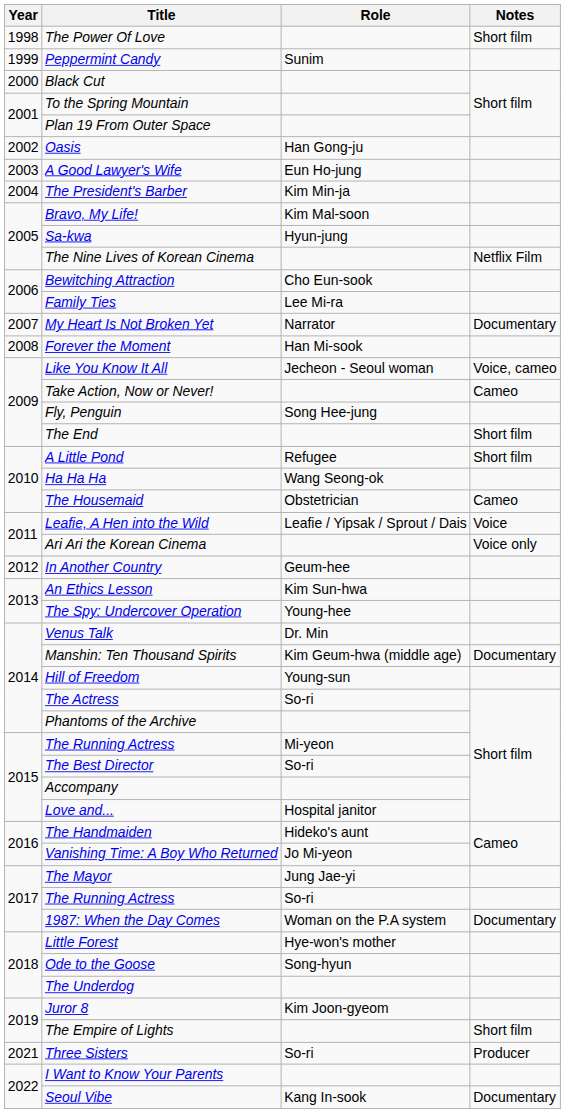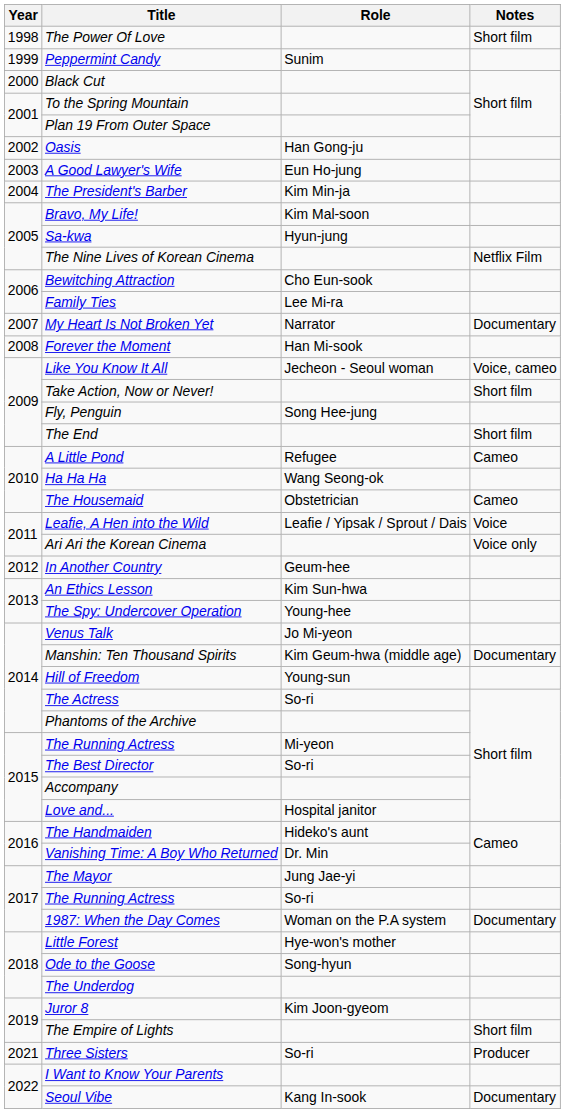 <table class="wikitable sortable">
 <tr>
 <th>Year</th>
 <th>Title</th>
 <th>Role</th>
 <th class="unsortable">Notes</th>
 </tr>
 <tr>
 <td>1998</td>
 <td><em>The Power Of Love</em></td>
 <td></td>
 <td>Short film</td>
 </tr>
 <tr>
 <td>1999</td>
 <td><em><a href='#'>Peppermint Candy</a></em></td>
 <td>Sunim</td>
 <td></td>
 </tr>
 <tr>
 <td>2000</td>
 <td><em>Black Cut</em></td>
 <td></td>
 <td rowspan="3">Short film</td>
 </tr>
 <tr>
 <td rowspan=2>2001</td>
 <td><em>To the Spring Mountain</em></td>
 <td></td>
 </tr>
 <tr>
 <td><em>Plan 19 From Outer Space</em></td>
 <td></td>
 </tr>
 <tr>
 <td>2002</td>
 <td><em><a href='#'>Oasis</a></em></td>
 <td>Han Gong-ju</td>
 <td></td>
 </tr>
 <tr>
 <td>2003</td>
 <td><em><a href='#'>A Good Lawyer's Wife</a></em></td>
 <td>Eun Ho-jung</td>
 <td></td>
 </tr>
 <tr>
 <td>2004</td>
 <td><em><a href='#'>The President's Barber</a></em></td>
 <td>Kim Min-ja</td>
 <td></td>
 </tr>
 <tr>
 <td rowspan=3>2005</td>
 <td><em><a href='#'>Bravo, My Life!</a></em></td>
 <td>Kim Mal-soon</td>
 <td></td>
 </tr>
 <tr>
 <td><em><a href='#'>Sa-kwa</a></em></td>
 <td>Hyun-jung</td>
 <td></td>
 </tr>
 <tr>
 <td><em>The Nine Lives of Korean Cinema</em></td>
 <td></td>
 <td>Netflix Film </td>
 </tr>
 <tr>
 <td rowspan=2>2006</td>
 <td><em><a href='#'>Bewitching Attraction</a></em></td>
 <td>Cho Eun-sook</td>
 <td></td>
 </tr>
 <tr>
 <td><em><a href='#'>Family Ties</a></em></td>
 <td>Lee Mi-ra</td>
 <td></td>
 </tr>
 <tr>
 <td>2007</td>
 <td><em><a href='#'>My Heart Is Not Broken Yet</a></em></td>
 <td>Narrator</td>
 <td>Documentary</td>
 </tr>
 <tr>
 <td>2008</td>
 <td><em><a href='#'>Forever the Moment</a></em></td>
 <td>Han Mi-sook</td>
 <td></td>
 </tr>
 <tr>
 <td rowspan=4>2009</td>
 <td><em><a href='#'>Like You Know It All</a></em></td>
 <td>Jecheon - Seoul woman</td>
 <td>Voice, cameo</td>
 </tr>
 <tr>
 <td><em>Take Action, Now or Never!</em></td>
 <td></td>
-<td>Cameo</td>
+<td>Short film</td>
 </tr>
 <tr>
 <td><em>Fly, Penguin</em></td>
 <td>Song Hee-jung</td>
 <td></td>
 </tr>
 <tr>
 <td><em>The End</em></td>
 <td></td>
 <td>Short film</td>
 </tr>
 <tr>
 <td rowspan=3>2010</td>
 <td><em><a href='#'>A Little Pond</a></em></td>
 <td>Refugee</td>
-<td>Short film</td>
+<td>Cameo</td>
 </tr>
 <tr>
 <td><em><a href='#'>Ha Ha Ha</a></em></td>
 <td>Wang Seong-ok</td>
 <td></td>
 </tr>
 <tr>
 <td><em><a href='#'>The Housemaid</a></em></td>
 <td>Obstetrician</td>
 <td>Cameo</td>
 </tr>
 <tr>
 <td rowspan=2>2011</td>
 <td><em><a href='#'>Leafie, A Hen into the Wild</a></em></td>
 <td>Leafie / Yipsak / Sprout / Dais</td>
 <td>Voice</td>
 </tr>
 <tr>
 <td><em>Ari Ari the Korean Cinema</em></td>
 <td></td>
 <td>Voice only</td>
 </tr>
 <tr>
 <td>2012</td>
 <td><em><a href='#'>In Another Country</a></em></td>
 <td>Geum-hee</td>
 <td></td>
 </tr>
 <tr>
 <td rowspan=2>2013</td>
 <td><em><a href='#'>An Ethics Lesson</a></em></td>
 <td>Kim Sun-hwa</td>
 <td></td>
 </tr>
 <tr>
 <td><em><a href='#'>The Spy: Undercover Operation</a></em></td>
 <td>Young-hee</td>
 <td></td>
 </tr>
 <tr>
 <td rowspan=5>2014</td>
 <td><em><a href='#'>Venus Talk</a></em></td>
-<td>Dr. Min</td>
+<td>Jo Mi-yeon</td>
 <td></td>
 </tr>
 <tr>
 <td><em>Manshin: Ten Thousand Spirits</em></td>
 <td>Kim Geum-hwa (middle age)</td>
 <td>Documentary</td>
 </tr>
 <tr>
 <td><em><a href='#'>Hill of Freedom</a></em></td>
 <td>Young-sun</td>
 <td></td>
 </tr>
 <tr>
 <td><em><a href='#'>The Actress</a></em></td>
 <td>So-ri</td>
 <td rowspan="6">Short film</td>
 </tr>
 <tr>
 <td><em>Phantoms of the Archive</em></td>
 <td></td>
 </tr>
 <tr>
 <td rowspan=4>2015</td>
 <td><em><a href='#'>The Running Actress</a></em></td>
 <td>Mi-yeon</td>
 </tr>
 <tr>
 <td><em><a href='#'>The Best Director</a></em></td>
 <td>So-ri</td>
 </tr>
 <tr>
 <td><em>Accompany</em></td>
 <td></td>
 </tr>
 <tr>
 <td><em><a href='#'>Love and...</a></em></td>
 <td>Hospital janitor</td>
 </tr>
 <tr>
 <td rowspan=2>2016</td>
 <td><em><a href='#'>The Handmaiden</a></em></td>
 <td>Hideko's aunt</td>
 <td rowspan="2">Cameo</td>
 </tr>
 <tr>
 <td><em><a href='#'>Vanishing Time: A Boy Who Returned</a></em></td>
-<td>Jo Mi-yeon</td>
+<td>Dr. Min</td>
 </tr>
 <tr>
 <td rowspan="3">2017</td>
 <td><em><a href='#'>The Mayor</a></em></td>
 <td>Jung Jae-yi</td>
 <td></td>
 </tr>
 <tr>
 <td><em><a href='#'>The Running Actress</a></em></td>
 <td>So-ri</td>
 <td></td>
 </tr>
 <tr>
 <td><em><a href='#'>1987: When the Day Comes</a></em></td>
 <td>Woman on the P.A system</td>
 <td>Documentary</td>
 </tr>
 <tr>
 <td rowspan=3>2018</td>
 <td><em><a href='#'>Little Forest</a></em></td>
 <td>Hye-won's mother</td>
 <td></td>
 </tr>
 <tr>
 <td><em><a href='#'>Ode to the Goose</a></em></td>
 <td>Song-hyun</td>
 <td></td>
 </tr>
 <tr>
 <td><em><a href='#'>The Underdog</a></em></td>
 <td></td>
 <td></td>
 </tr>
 <tr>
 <td rowspan=2>2019</td>
 <td><em><a href='#'>Juror 8</a></em></td>
 <td>Kim Joon-gyeom</td>
 <td></td>
 </tr>
 <tr>
 <td><em>The Empire of Lights</em></td>
 <td></td>
 <td>Short film</td>
 </tr>
 <tr>
 <td>2021</td>
 <td><em><a href='#'>Three Sisters</a></em></td>
 <td>So-ri</td>
 <td>Producer </td>
 </tr>
 <tr>
 <td rowspan=2>2022</td>
 <td><em><a href='#'>I Want to Know Your Parents</a></em></td>
 <td></td>
 <td></td>
 </tr>
 <tr>
 <td><em> <a href='#'>Seoul Vibe</a></em></td>
 <td>Kang In-sook</td>
 <td>Documentary</td>
 </tr>
 </table>
